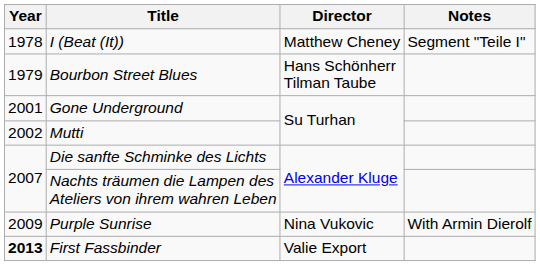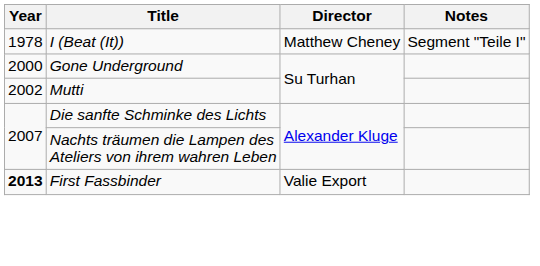 <table class="wikitable">
 <tr>
 <th>Year</th>
 <th>Title</th>
 <th>Director</th>
 <th>Notes</th>
 </tr>
 <tr>
 <td>1978</td>
 <td><em>I (Beat (It))</em></td>
 <td>Matthew Cheney</td>
 <td>Segment "Teile I"</td>
 </tr>
 <tr>
-<td>1979</td>
-<td><em>Bourbon Street Blues</em></td>
-<td>Hans Schönherr<br>Tilman Taube</td>
-<td></td>
-</tr>
-<tr>
-<td>2001</td>
+<td>2000</td>
 <td><em>Gone Underground</em></td>
 <td rowspan=2>Su Turhan</td>
 <td></td>
 </tr>
 <tr>
 <td>2002</td>
 <td><em>Mutti</em></td>
 <td></td>
 </tr>
 <tr>
 <td rowspan=2>2007</td>
 <td><em>Die sanfte Schminke des Lichts</em></td>
 <td rowspan=2><a href='#'>Alexander Kluge</a></td>
 <td></td>
 </tr>
 <tr>
 <td><em>Nachts träumen die Lampen des<br>Ateliers von ihrem wahren Leben</em></td>
 <td></td>
 </tr>
 <tr>
-<td>2009</td>
-<td><em>Purple Sunrise</em></td>
-<td>Nina Vukovic</td>
-<td>With Armin Dierolf</td>
-</tr>
-<tr>
 <td><strong>2013</strong></td>
 <td><em>First Fassbinder</em></td>
 <td>Valie Export</td>
 <td></td>
 </tr>
 </table>
